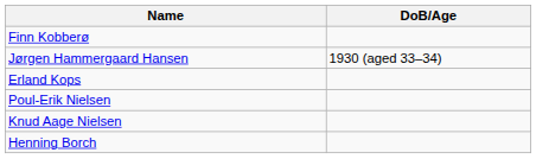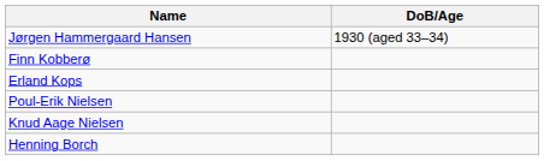 <table class="wikitable" style="width:600px; font-size:95%;">
 <tr>
 <th align="left">Name</th>
 <th align="left">DoB/Age</th>
 </tr>
 <tr>
+<td align="left"><a href='#'>Jørgen Hammergaard Hansen</a></td>
+<td align="left">1930 (aged 33–34)</td>
+</tr>
+<tr>
 <td align="left"><a href='#'>Finn Kobberø</a></td>
 <td align="left"></td>
-</tr>
-<tr>
-<td align="left"><a href='#'>Jørgen Hammergaard Hansen</a></td>
-<td align="left">1930 (aged 33–34)</td>
 </tr>
 <tr>
 <td align="left"><a href='#'>Erland Kops</a></td>
 <td align="left"></td>
 </tr>
 <tr>
 <td align="left"><a href='#'>Poul-Erik Nielsen</a></td>
 <td align="left"></td>
 </tr>
 <tr>
 <td align="left"><a href='#'>Knud Aage Nielsen</a></td>
 <td align="left"></td>
 </tr>
 <tr>
 <td align="left"><a href='#'>Henning Borch</a></td>
 <td align="left"></td>
 </tr>
 </table>
